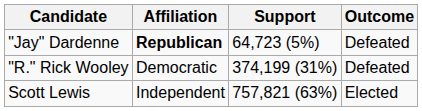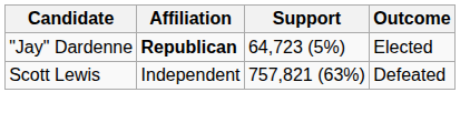 <table class="wikitable">
 <tr>
 <th>Candidate</th>
 <th>Affiliation</th>
 <th>Support</th>
 <th>Outcome</th>
 </tr>
 <tr>
 <td>"Jay" Dardenne</td>
 <td><strong>Republican</strong></td>
 <td>64,723 (5%)</td>
-<td>Defeated</td>
-</tr>
-<tr>
-<td>"R." Rick Wooley</td>
-<td>Democratic</td>
-<td>374,199 (31%)</td>
-<td>Defeated</td>
+<td>Elected</td>
 </tr>
 <tr>
 <td>Scott Lewis</td>
 <td>Independent</td>
 <td>757,821 (63%)</td>
-<td>Elected</td>
+<td>Defeated</td>
 </tr>
 </table>
